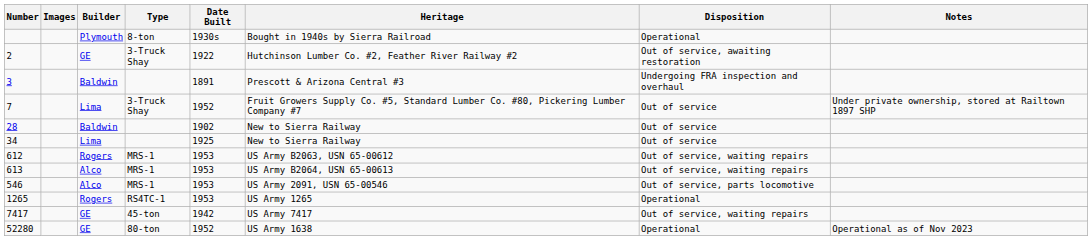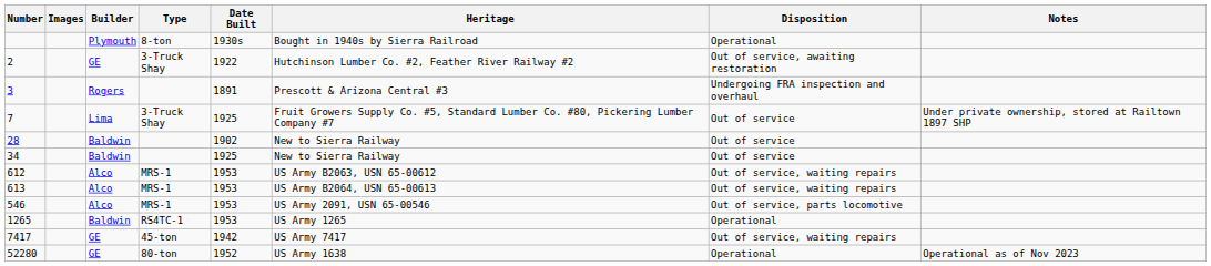 <table class="wikitable">
 <tr>
 <th>Number</th>
 <th>Images</th>
 <th>Builder</th>
 <th>Type</th>
 <th>Date Built</th>
 <th>Heritage</th>
 <th>Disposition</th>
 <th>Notes</th>
 </tr>
 <tr>
 <td></td>
 <td></td>
 <td><a href='#'>Plymouth</a></td>
 <td>8-ton</td>
 <td>1930s</td>
 <td>Bought in 1940s by Sierra Railroad</td>
 <td>Operational</td>
 <td></td>
 </tr>
 <tr>
 <td>2</td>
 <td></td>
 <td><a href='#'>GE</a></td>
 <td>3-Truck Shay</td>
 <td>1922</td>
 <td>Hutchinson Lumber Co. #2, Feather River Railway #2</td>
 <td>Out of service, awaiting restoration</td>
 <td></td>
 </tr>
 <tr>
 <td><a href='#'>3</a></td>
 <td></td>
-<td><a href='#'>Baldwin</a></td>
+<td><a href='#'>Rogers</a></td>
 <td></td>
 <td>1891</td>
 <td>Prescott & Arizona Central #3</td>
 <td>Undergoing FRA inspection and overhaul</td>
 <td></td>
 </tr>
 <tr>
 <td>7</td>
 <td></td>
 <td><a href='#'>Lima</a></td>
 <td>3-Truck Shay</td>
-<td>1952</td>
+<td>1925</td>
 <td>Fruit Growers Supply Co. #5, Standard Lumber Co. #80, Pickering Lumber Company #7</td>
 <td>Out of service</td>
 <td>Under private ownership, stored at Railtown 1897 SHP</td>
 </tr>
 <tr>
 <td><a href='#'>28</a></td>
 <td></td>
 <td><a href='#'>Baldwin</a></td>
 <td></td>
 <td>1902</td>
 <td>New to Sierra Railway</td>
 <td>Out of service</td>
 <td></td>
 </tr>
 <tr>
 <td>34</td>
 <td></td>
-<td><a href='#'>Lima</a></td>
+<td><a href='#'>Baldwin</a></td>
 <td></td>
 <td>1925</td>
 <td>New to Sierra Railway</td>
 <td>Out of service</td>
 <td></td>
 </tr>
 <tr>
 <td>612</td>
 <td></td>
-<td><a href='#'>Rogers</a></td>
+<td><a href='#'>Alco</a></td>
 <td>MRS-1</td>
 <td>1953</td>
 <td>US Army B2063, USN 65-00612</td>
 <td>Out of service, waiting repairs</td>
 <td></td>
 </tr>
 <tr>
 <td>613</td>
 <td></td>
 <td><a href='#'>Alco</a></td>
 <td>MRS-1</td>
 <td>1953</td>
 <td>US Army B2064, USN 65-00613</td>
 <td>Out of service, waiting repairs</td>
 <td></td>
 </tr>
 <tr>
 <td>546</td>
 <td></td>
 <td><a href='#'>Alco</a></td>
 <td>MRS-1</td>
 <td>1953</td>
 <td>US Army 2091, USN 65-00546</td>
 <td>Out of service, parts locomotive</td>
 <td></td>
 </tr>
 <tr>
 <td>1265</td>
 <td></td>
-<td><a href='#'>Rogers</a></td>
+<td><a href='#'>Baldwin</a></td>
 <td>RS4TC-1</td>
 <td>1953</td>
 <td>US Army 1265</td>
 <td>Operational</td>
 <td></td>
 </tr>
 <tr>
 <td>7417</td>
 <td></td>
 <td><a href='#'>GE</a></td>
 <td>45-ton</td>
 <td>1942</td>
 <td>US Army 7417</td>
 <td>Out of service, waiting repairs</td>
 <td></td>
 </tr>
 <tr>
 <td>52280</td>
 <td></td>
 <td><a href='#'>GE</a></td>
 <td>80-ton</td>
 <td>1952</td>
 <td>US Army 1638</td>
 <td>Operational</td>
 <td>Operational as of Nov 2023</td>
 </tr>
 </table>
